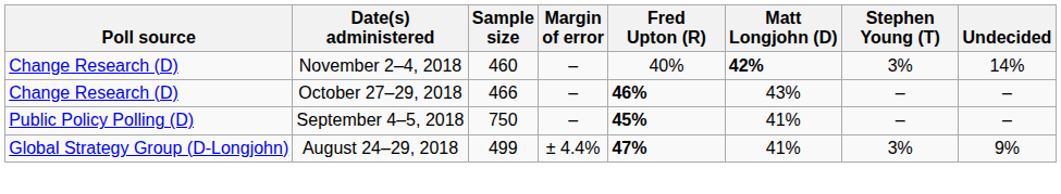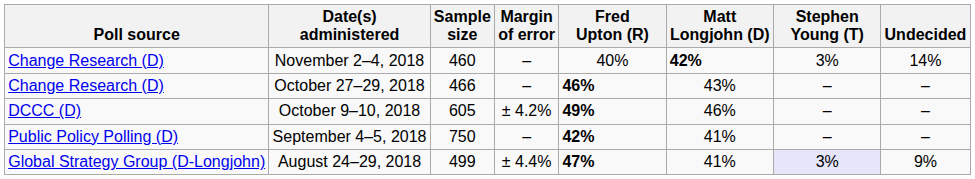 <table class="wikitable">
 <tr valign= bottom>
 <th>Poll source</th>
 <th>Date(s)<br>administered</th>
 <th>Sample<br>size</th>
 <th>Margin<br>of error</th>
 <th style="width:100px;">Fred<br>Upton (R)</th>
 <th style="width:100px;">Matt<br>Longjohn (D)</th>
 <th style="width:100px;">Stephen<br>Young (T)</th>
 <th>Undecided</th>
 </tr>
 <tr>
 <td><a href='#'>Change Research (D)</a></td>
 <td align="center">November 2–4, 2018</td>
 <td align="center">460</td>
 <td align="center">–</td>
 <td align="center">40%</td>
 <td><strong>42%</strong></td>
 <td align="center">3%</td>
 <td align="center">14%</td>
 </tr>
 <tr>
 <td><a href='#'>Change Research (D)</a></td>
 <td align="center">October 27–29, 2018</td>
 <td align="center">466</td>
 <td align="center">–</td>
 <td><strong>46%</strong></td>
 <td align="center">43%</td>
 <td align="center">–</td>
 <td align="center">–</td>
 </tr>
 <tr>
+<td><a href='#'>DCCC (D)</a></td>
+<td align=center>October 9–10, 2018</td>
+<td align=center>605</td>
+<td align=center>± 4.2%</td>
+<td><strong>49%</strong></td>
+<td align=center>46%</td>
+<td align=center>–</td>
+<td align=center>–</td>
+</tr>
+<tr>
 <td><a href='#'>Public Policy Polling (D)</a></td>
 <td align=center>September 4–5, 2018</td>
 <td align=center>750</td>
 <td align=center>–</td>
-<td><strong>45%</strong></td>
+<td><strong>42%</strong></td>
 <td align=center>41%</td>
 <td align=center>–</td>
 <td align=center>–</td>
 </tr>
 <tr>
 <td><a href='#'>Global Strategy Group (D-Longjohn)</a></td>
 <td align=center>August 24–29, 2018</td>
 <td align=center>499</td>
 <td align=center>± 4.4%</td>
 <td><strong>47%</strong></td>
 <td align=center>41%</td>
-<td align=center>3%</td>
+<td align=center style="background: lavender;">3%</td>
 <td align=center>9%</td>
 </tr>
 </table>
